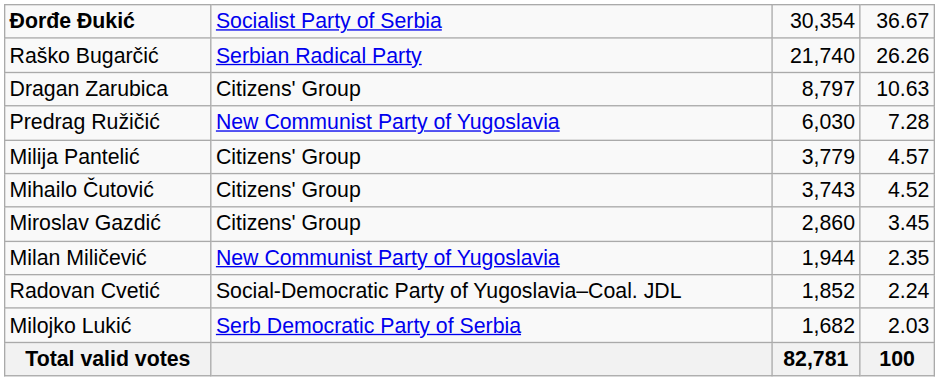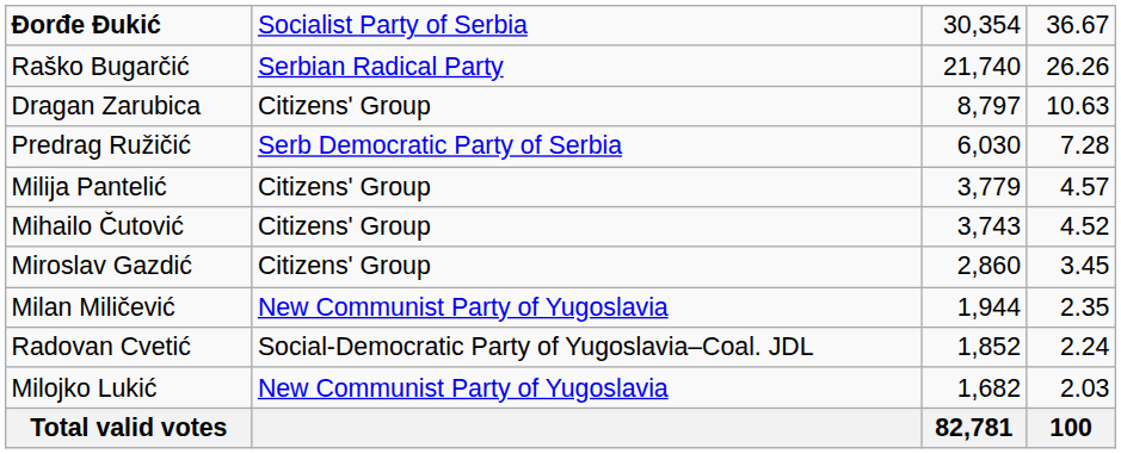 <table style="width:700px;" class="wikitable">
 <tr>
 <td align="left"><strong>Đorđe Đukić</strong></td>
 <td align="left"><a href='#'>Socialist Party of Serbia</a></td>
 <td align="right">30,354</td>
 <td align="right">36.67</td>
 </tr>
 <tr>
 <td align="left">Raško Bugarčić</td>
 <td align="left"><a href='#'>Serbian Radical Party</a></td>
 <td align="right">21,740</td>
 <td align="right">26.26</td>
 </tr>
 <tr>
 <td align="left">Dragan Zarubica</td>
 <td align="left">Citizens' Group</td>
 <td align="right">8,797</td>
 <td align="right">10.63</td>
 </tr>
 <tr>
 <td align="left">Predrag Ružičić</td>
-<td align="left"><a href='#'>New Communist Party of Yugoslavia</a></td>
+<td align="left"><a href='#'>Serb Democratic Party of Serbia</a></td>
 <td align="right">6,030</td>
 <td align="right">7.28</td>
 </tr>
 <tr>
 <td align="left">Milija Pantelić</td>
 <td align="left">Citizens' Group</td>
 <td align="right">3,779</td>
 <td align="right">4.57</td>
 </tr>
 <tr>
 <td align="left">Mihailo Čutović</td>
 <td align="left">Citizens' Group</td>
 <td align="right">3,743</td>
 <td align="right">4.52</td>
 </tr>
 <tr>
 <td align="left">Miroslav Gazdić</td>
 <td align="left">Citizens' Group</td>
 <td align="right">2,860</td>
 <td align="right">3.45</td>
 </tr>
 <tr>
 <td align="left">Milan Miličević</td>
 <td align="left"><a href='#'>New Communist Party of Yugoslavia</a></td>
 <td align="right">1,944</td>
 <td align="right">2.35</td>
 </tr>
 <tr>
 <td align="left">Radovan Cvetić</td>
 <td align="left">Social-Democratic Party of Yugoslavia–Coal. JDL</td>
 <td align="right">1,852</td>
 <td align="right">2.24</td>
 </tr>
 <tr>
 <td align="left">Milojko Lukić</td>
-<td align="left"><a href='#'>Serb Democratic Party of Serbia</a></td>
+<td align="left"><a href='#'>New Communist Party of Yugoslavia</a></td>
 <td align="right">1,682</td>
 <td align="right">2.03</td>
 </tr>
 <tr>
 <th align="left">Total valid votes</th>
 <th align="left"></th>
 <th align="right">82,781</th>
 <th align="right">100</th>
 </tr>
 </table>
